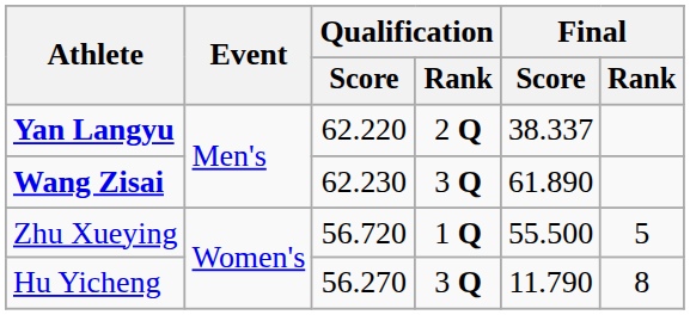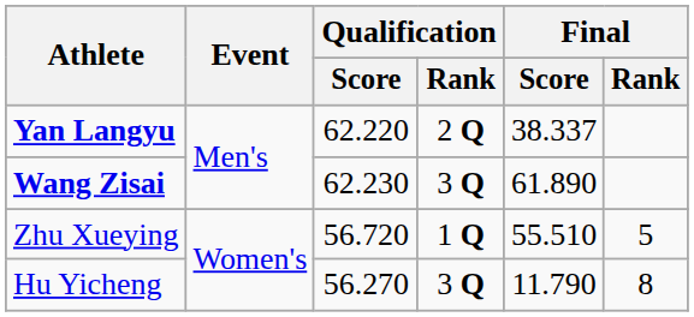 <table class=wikitable style=font-size:90%;text-align:center>
 <tr>
 <th rowspan=2>Athlete</th>
 <th rowspan=2>Event</th>
 <th colspan=2>Qualification</th>
 <th colspan=2>Final</th>
 </tr>
 <tr style=font-size:95%>
 <th>Score</th>
 <th>Rank</th>
 <th>Score</th>
 <th>Rank</th>
 </tr>
 <tr>
 <td align=left><strong><a href='#'>Yan Langyu</a></strong></td>
 <td align=left rowspan=2><a href='#'>Men's</a></td>
 <td>62.220</td>
 <td>2 <strong>Q</strong></td>
 <td>38.337</td>
 <td></td>
 </tr>
 <tr align=center>
 <td align=left><strong><a href='#'>Wang Zisai</a></strong></td>
 <td>62.230</td>
 <td>3 <strong>Q</strong></td>
 <td>61.890</td>
 <td></td>
 </tr>
 <tr>
 <td align=left><a href='#'>Zhu Xueying</a></td>
 <td align=left rowspan=2><a href='#'>Women's</a></td>
 <td>56.720</td>
 <td>1 <strong>Q</strong></td>
-<td>55.500</td>
+<td>55.510</td>
 <td>5</td>
 </tr>
 <tr align=center>
 <td align=left><a href='#'>Hu Yicheng</a></td>
 <td>56.270</td>
 <td>3 <strong>Q</strong></td>
 <td>11.790</td>
 <td>8</td>
 </tr>
 </table>
